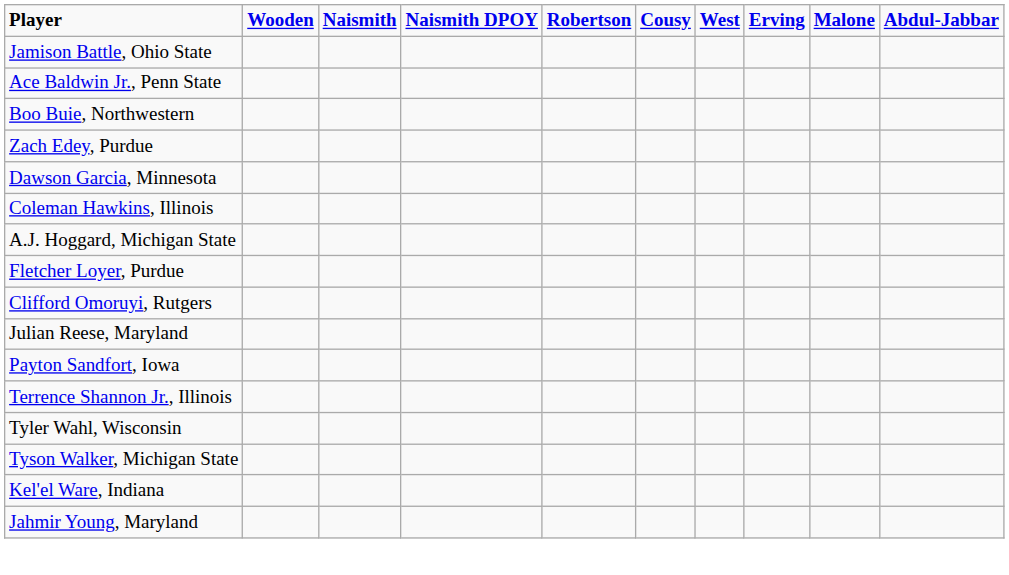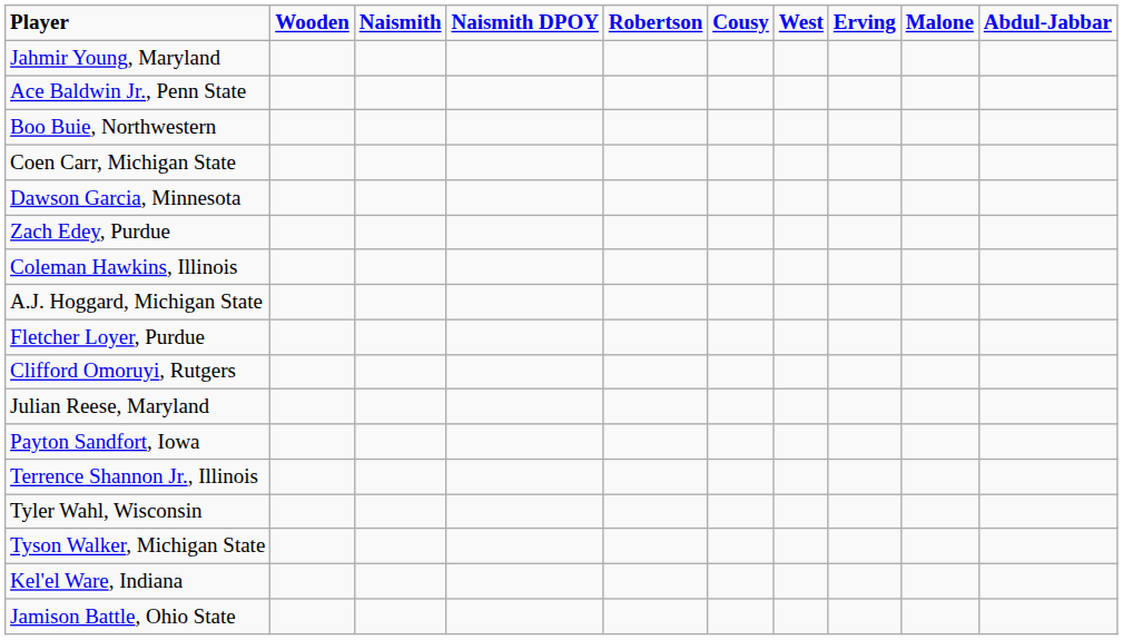 <table class="wikitable" style="white-space:nowrap; font-size:90%;">
 <tr>
 <td><strong>Player</strong></td>
 <td><strong><a href='#'>Wooden</a></strong></td>
 <td><strong><a href='#'>Naismith</a></strong></td>
 <td><strong><a href='#'>Naismith DPOY</a></strong></td>
 <td><strong><a href='#'>Robertson</a></strong></td>
 <td><strong><a href='#'>Cousy</a></strong></td>
 <td><a href='#'><strong>West</strong></a></td>
 <td><strong><a href='#'>Erving</a></strong> </td>
 <td><strong><a href='#'>Malone</a></strong></td>
 <td><strong><a href='#'>Abdul-Jabbar</a></strong> </td>
 </tr>
 <tr>
-<td><a href='#'>Jamison Battle</a>, Ohio State</td>
+<td><a href='#'>Jahmir Young</a>, Maryland</td>
 <td></td>
 <td></td>
 <td></td>
 <td></td>
 <td></td>
 <td></td>
 <td></td>
 <td></td>
 <td></td>
 </tr>
 <tr>
 <td><a href='#'>Ace Baldwin Jr.</a>, Penn State</td>
 <td></td>
 <td></td>
 <td></td>
 <td></td>
 <td></td>
 <td></td>
 <td></td>
 <td></td>
 <td></td>
 </tr>
 <tr>
 <td><a href='#'>Boo Buie</a>, Northwestern</td>
 <td></td>
 <td></td>
 <td></td>
 <td></td>
 <td></td>
 <td></td>
 <td></td>
 <td></td>
 <td></td>
 </tr>
 <tr>
-<td><a href='#'>Zach Edey</a>, Purdue</td>
+<td>Coen Carr, Michigan State</td>
 <td></td>
 <td></td>
 <td></td>
 <td></td>
 <td></td>
 <td></td>
 <td></td>
 <td></td>
 <td></td>
 </tr>
 <tr>
 <td><a href='#'>Dawson Garcia</a>, Minnesota</td>
+<td></td>
+<td></td>
+<td></td>
+<td></td>
+<td></td>
+<td></td>
+<td></td>
+<td></td>
+<td></td>
+</tr>
+<tr>
+<td><a href='#'>Zach Edey</a>, Purdue</td>
 <td></td>
 <td></td>
 <td></td>
 <td></td>
 <td></td>
 <td></td>
 <td></td>
 <td></td>
 <td></td>
 </tr>
 <tr>
 <td><a href='#'>Coleman Hawkins</a>, Illinois</td>
 <td></td>
 <td></td>
 <td></td>
 <td></td>
 <td></td>
 <td></td>
 <td></td>
 <td></td>
 <td></td>
 </tr>
 <tr>
 <td>A.J. Hoggard, Michigan State</td>
 <td></td>
 <td></td>
 <td></td>
 <td></td>
 <td></td>
 <td></td>
 <td></td>
 <td></td>
 <td></td>
 </tr>
 <tr>
 <td><a href='#'>Fletcher Loyer</a>, Purdue</td>
 <td></td>
 <td></td>
 <td></td>
 <td></td>
 <td></td>
 <td></td>
 <td></td>
 <td></td>
 <td></td>
 </tr>
 <tr>
 <td><a href='#'>Clifford Omoruyi</a>, Rutgers</td>
 <td></td>
 <td></td>
 <td></td>
 <td></td>
 <td></td>
 <td></td>
 <td></td>
 <td></td>
 <td></td>
 </tr>
 <tr>
 <td>Julian Reese, Maryland</td>
 <td></td>
 <td></td>
 <td></td>
 <td></td>
 <td></td>
 <td></td>
 <td></td>
 <td></td>
 <td></td>
 </tr>
 <tr>
 <td><a href='#'>Payton Sandfort</a>, Iowa</td>
 <td></td>
 <td></td>
 <td></td>
 <td></td>
 <td></td>
 <td></td>
 <td></td>
 <td></td>
 <td></td>
 </tr>
 <tr>
 <td><a href='#'>Terrence Shannon Jr.</a>, Illinois</td>
 <td></td>
 <td></td>
 <td></td>
 <td></td>
 <td></td>
 <td></td>
 <td></td>
 <td></td>
 <td></td>
 </tr>
 <tr>
 <td>Tyler Wahl, Wisconsin</td>
 <td></td>
 <td></td>
 <td></td>
 <td></td>
 <td></td>
 <td></td>
 <td></td>
 <td></td>
 <td></td>
 </tr>
 <tr>
 <td><a href='#'>Tyson Walker</a>, Michigan State</td>
 <td></td>
 <td></td>
 <td></td>
 <td></td>
 <td></td>
 <td></td>
 <td></td>
 <td></td>
 <td></td>
 </tr>
 <tr>
 <td><a href='#'>Kel'el Ware</a>, Indiana</td>
 <td></td>
 <td></td>
 <td></td>
 <td></td>
 <td></td>
 <td></td>
 <td></td>
 <td></td>
 <td></td>
 </tr>
 <tr>
-<td><a href='#'>Jahmir Young</a>, Maryland</td>
+<td><a href='#'>Jamison Battle</a>, Ohio State</td>
 <td></td>
 <td></td>
 <td></td>
 <td></td>
 <td></td>
 <td></td>
 <td></td>
 <td></td>
 <td></td>
 </tr>
 </table>
